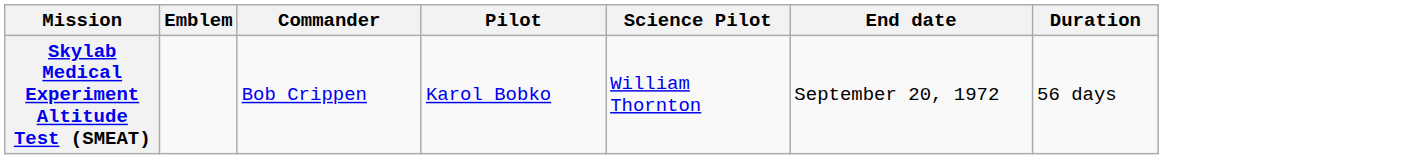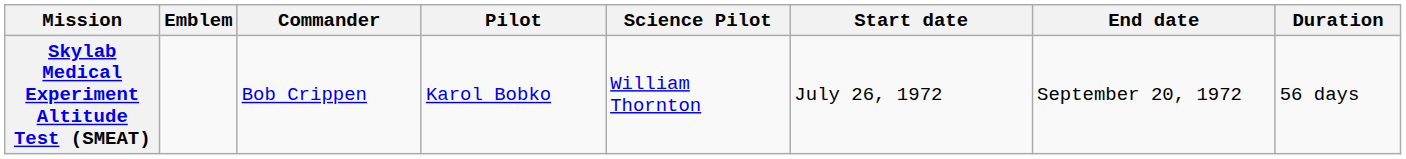 <table class="wikitable plainrowheaders">
 <tr>
 <th scope="col" style="width: 100px;">Mission</th>
 <th scope="col">Emblem</th>
 <th scope="col" style="width: 120px;">Commander</th>
 <th scope="col" style="width: 120px;">Pilot</th>
 <th scope="col" style="width: 120px;">Science Pilot</th>
+<th scope="col" style="width: 160px;">Start date</th>
 <th scope="col" style="width: 160px;">End date</th>
 <th scope="col" style="width:  80px;">Duration</th>
 </tr>
 <tr>
 <th scope="row"><a href='#'>Skylab Medical Experiment Altitude Test</a> (SMEAT)</th>
 <td></td>
 <td><a href='#'>Bob Crippen</a></td>
 <td><a href='#'>Karol Bobko</a></td>
 <td><a href='#'>William Thornton</a></td>
+<td>July 26, 1972</td>
 <td>September 20, 1972</td>
 <td>56 days</td>
 </tr>
 </table>
